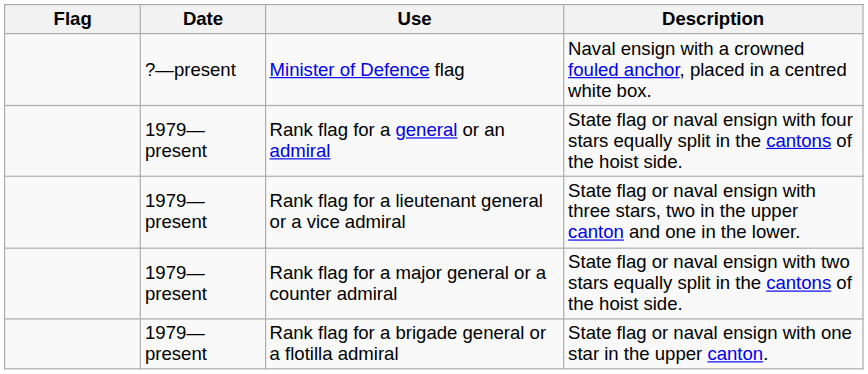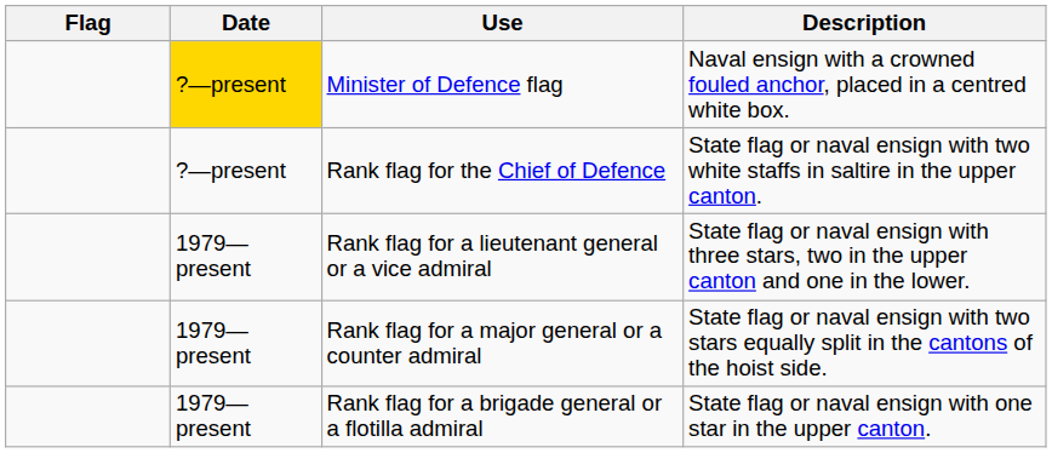 <table class="wikitable">
 <tr>
 <th style="width:110px;">Flag</th>
 <th style="width:100px;">Date</th>
 <th style="width:250px;">Use</th>
 <th style="width:250px;">Description</th>
 </tr>
 <tr>
 <td></td>
-<td>?—present</td>
+<td style="background: gold;">?—present</td>
 <td><a href='#'>Minister of Defence</a> flag</td>
 <td>Naval ensign with a crowned <a href='#'>fouled anchor</a>, placed in a centred white box.</td>
 </tr>
 <tr>
 <td><br></td>
-<td>1979—present</td>
-<td>Rank flag for a <a href='#'>general</a> or an <a href='#'>admiral</a></td>
-<td>State flag or naval ensign with four stars equally split in the <a href='#'>cantons</a> of the hoist side.</td>
+<td>?—present</td>
+<td>Rank flag for the <a href='#'>Chief of Defence</a></td>
+<td>State flag or naval ensign with two white staffs in saltire in the upper <a href='#'>canton</a>.</td>
 </tr>
 <tr>
 <td><br></td>
 <td>1979—present</td>
 <td>Rank flag for a lieutenant general or a vice admiral</td>
 <td>State flag or naval ensign with three stars, two in the upper <a href='#'>canton</a> and one in the lower.</td>
 </tr>
 <tr>
 <td><br></td>
 <td>1979—present</td>
 <td>Rank flag for a major general or a counter admiral</td>
 <td>State flag or naval ensign with two stars equally split in the <a href='#'>cantons</a> of the hoist side.</td>
 </tr>
 <tr>
 <td><br></td>
 <td>1979—present</td>
 <td>Rank flag for a brigade general or a flotilla admiral</td>
 <td>State flag or naval ensign with one star in the upper <a href='#'>canton</a>.</td>
 </tr>
 </table>
